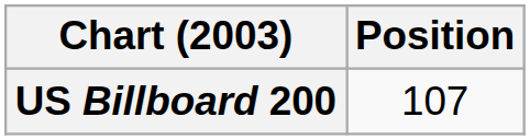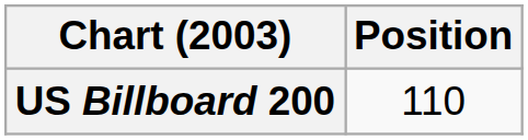 <table class="wikitable plainrowheaders" style="text-align:center">
 <tr>
 <th scope="col">Chart (2003)</th>
 <th scope="col">Position</th>
 </tr>
 <tr>
 <th scope="row">US <em>Billboard</em> 200</th>
-<td>107</td>
+<td>110</td>
 </tr>
 </table>
